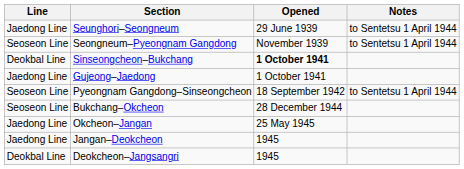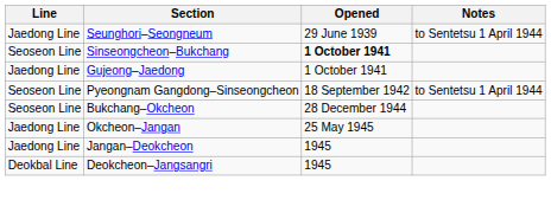 <table class="wikitable">
 <tr>
 <th>Line</th>
 <th>Section</th>
 <th>Opened</th>
 <th>Notes</th>
 </tr>
 <tr>
 <td>Jaedong Line</td>
 <td><a href='#'>Seunghori</a>–<a href='#'>Seongneum</a></td>
 <td>29 June 1939</td>
 <td>to Sentetsu 1 April 1944</td>
 </tr>
 <tr>
 <td>Seoseon Line</td>
-<td>Seongneum–<a href='#'>Pyeongnam Gangdong</a></td>
-<td>November 1939</td>
-<td>to Sentetsu 1 April 1944</td>
-</tr>
-<tr>
-<td>Deokbal Line</td>
 <td><a href='#'>Sinseongcheon</a>–<a href='#'>Bukchang</a></td>
 <td><strong>1 October 1941</strong></td>
 <td></td>
 </tr>
 <tr>
 <td>Jaedong Line</td>
 <td><a href='#'>Gujeong</a>–<a href='#'>Jaedong</a></td>
 <td>1 October 1941</td>
 <td></td>
 </tr>
 <tr>
 <td>Seoseon Line</td>
 <td>Pyeongnam Gangdong–Sinseongcheon</td>
 <td>18 September 1942</td>
 <td>to Sentetsu 1 April 1944</td>
 </tr>
 <tr>
 <td>Seoseon Line</td>
 <td>Bukchang–<a href='#'>Okcheon</a></td>
 <td>28 December 1944</td>
 <td></td>
 </tr>
 <tr>
 <td>Jaedong Line</td>
 <td>Okcheon–<a href='#'>Jangan</a></td>
 <td>25 May 1945</td>
 <td></td>
 </tr>
 <tr>
 <td>Jaedong Line</td>
 <td>Jangan–<a href='#'>Deokcheon</a></td>
 <td>1945</td>
 <td></td>
 </tr>
 <tr>
 <td>Deokbal Line</td>
 <td>Deokcheon–<a href='#'>Jangsangri</a></td>
 <td>1945</td>
 <td></td>
 </tr>
 </table>
